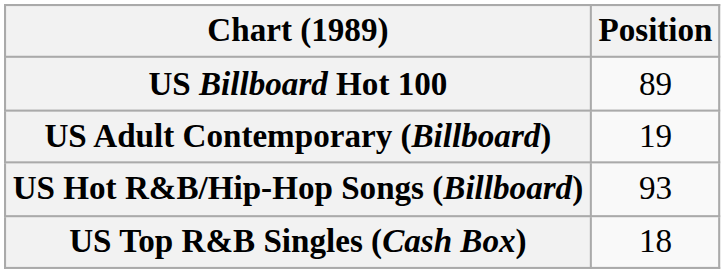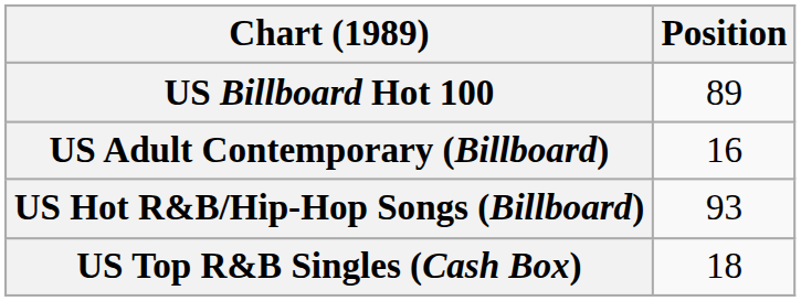 <table class="wikitable sortable plainrowheaders" style="text-align:center">
 <tr>
 <th scope="col">Chart (1989)</th>
 <th scope="col">Position</th>
 </tr>
 <tr>
 <th scope="row">US <em>Billboard</em> Hot 100</th>
 <td>89</td>
 </tr>
 <tr>
 <th scope="row">US Adult Contemporary (<em>Billboard</em>)</th>
-<td>19</td>
+<td>16</td>
 </tr>
 <tr>
 <th scope="row">US Hot R&B/Hip-Hop Songs (<em>Billboard</em>)</th>
 <td>93</td>
 </tr>
 <tr>
 <th scope="row">US Top R&B Singles (<em>Cash Box</em>)</th>
 <td>18</td>
 </tr>
 </table>
